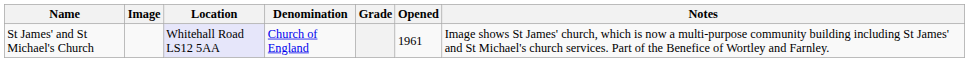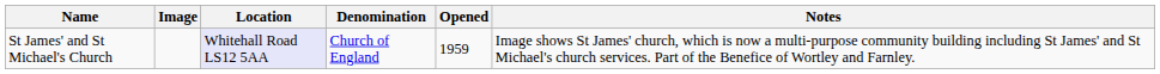 <table class="wikitable sortable">
 <tr>
 <th>Name</th>
 <th class="unsortable">Image</th>
 <th>Location</th>
 <th>Denomination</th>
-<th>Grade</th>
 <th>Opened</th>
 <th class="unsortable">Notes</th>
 </tr>
 <tr>
 <td>St James' and St Michael's Church </td>
 <td></td>
 <td style="background: lavender;">Whitehall Road LS12 5AA</td>
 <td><a href='#'>Church of England</a></td>
-<th></th>
-<td>1961</td>
+<td>1959</td>
 <td>Image shows St James' church, which is now a multi-purpose community building including St James' and St Michael's church services. Part of the Benefice of Wortley and Farnley.</td>
 </tr>
 </table>
